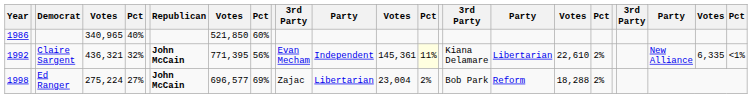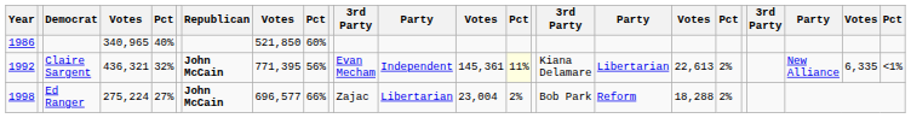 <table class="wikitable" style="margin:0.5em ; font-size:95%">
 <tr>
 <th>Year</th>
 <th></th>
 <th>Democrat</th>
 <th>Votes</th>
 <th>Pct</th>
 <th></th>
 <th>Republican</th>
 <th>Votes</th>
 <th>Pct</th>
 <th></th>
 <th>3rd Party</th>
 <th>Party</th>
 <th>Votes</th>
 <th>Pct</th>
 <th></th>
 <th>3rd Party</th>
 <th>Party</th>
 <th>Votes</th>
 <th>Pct</th>
 <th></th>
 <th>3rd Party</th>
 <th>Party</th>
 <th>Votes</th>
 <th>Pct</th>
 </tr>
 <tr>
 <td><a href='#'>1986</a></td>
 <td></td>
 <td></td>
 <td>340,965</td>
 <td>40%</td>
 <td></td>
 <td></td>
 <td>521,850</td>
 <td>60%</td>
 <td></td>
 <td></td>
 <td></td>
 <td></td>
 <td></td>
 <td></td>
 <td></td>
 <td></td>
 <td></td>
 <td></td>
 <td></td>
 <td></td>
 <td></td>
 <td></td>
 <td></td>
 </tr>
 <tr>
 <td><a href='#'>1992</a></td>
 <td></td>
 <td><a href='#'>Claire Sargent</a></td>
 <td>436,321</td>
 <td>32%</td>
 <td></td>
 <td><strong>John McCain</strong></td>
 <td>771,395</td>
 <td>56%</td>
 <td></td>
 <td><a href='#'>Evan Mecham</a></td>
 <td><a href='#'>Independent</a></td>
 <td>145,361</td>
 <td style="background: lightyellow;">11%</td>
 <td></td>
 <td>Kiana Delamare</td>
 <td><a href='#'>Libertarian</a></td>
-<td>22,610</td>
+<td>22,613</td>
 <td>2%</td>
 <td></td>
 <td></td>
 <td><a href='#'>New Alliance</a></td>
 <td>6,335</td>
 <td><1%</td>
 </tr>
 <tr>
 <td><a href='#'>1998</a></td>
 <td></td>
 <td><a href='#'>Ed Ranger</a></td>
 <td>275,224</td>
 <td>27%</td>
 <td></td>
 <td><strong>John McCain</strong></td>
 <td>696,577</td>
-<td>69%</td>
+<td>66%</td>
 <td></td>
 <td> Zajac</td>
 <td><a href='#'>Libertarian</a></td>
 <td>23,004</td>
 <td>2%</td>
 <td></td>
 <td>Bob Park</td>
 <td><a href='#'>Reform</a></td>
 <td>18,288</td>
 <td>2%</td>
 <td></td>
 <td></td>
 </tr>
 </table>
